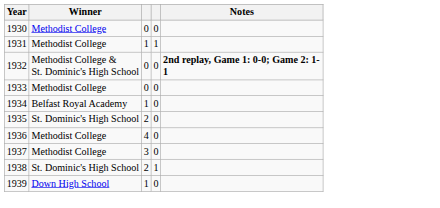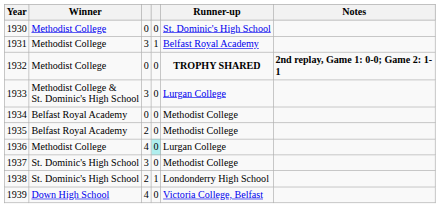 <table class="wikitable">
 <tr style="background:silver;">
 <th><strong>Year</strong></th>
 <th><strong>Winner</strong></th>
 <th></th>
 <th></th>
+<th><strong>Runner-up</strong></th>
 <th><strong>Notes</strong></th>
 </tr>
 <tr>
 <td align="center">1930</td>
 <td><a href='#'>Methodist College</a></td>
 <td align="center">0</td>
 <td align="center">0</td>
+<td><a href='#'>St. Dominic's High School</a></td>
 <td width="250"></td>
 </tr>
 <tr>
 <td align="center">1931</td>
 <td>Methodist College</td>
+<td align="center">3</td>
 <td align="center">1</td>
-<td align="center">1</td>
+<td><a href='#'>Belfast Royal Academy</a></td>
 <td></td>
 </tr>
 <tr>
 <td align="center">1932</td>
-<td>Methodist College &<br>St. Dominic's High School</td>
+<td>Methodist College</td>
 <td align="center">0</td>
 <td align="center">0</td>
+<td align="center"><strong>TROPHY SHARED</strong></td>
 <td><strong>2nd replay, Game 1: 0-0; Game 2: 1-1</strong></td>
 </tr>
 <tr>
 <td align="center">1933</td>
-<td>Methodist College</td>
+<td>Methodist College &<br>St. Dominic's High School</td>
+<td align="center">3</td>
 <td align="center">0</td>
-<td align="center">0</td>
+<td><a href='#'>Lurgan College</a></td>
 <td></td>
 </tr>
 <tr>
 <td align="center">1934</td>
 <td>Belfast Royal Academy</td>
-<td align="center">1</td>
 <td align="center">0</td>
+<td align="center">0</td>
+<td>Methodist College</td>
 <td></td>
 </tr>
 <tr>
 <td align="center">1935</td>
-<td>St. Dominic's High School</td>
+<td>Belfast Royal Academy</td>
 <td align="center">2</td>
 <td align="center">0</td>
+<td>Methodist College</td>
 <td></td>
 </tr>
 <tr>
 <td align="center">1936</td>
 <td>Methodist College</td>
 <td align="center">4</td>
-<td align="center">0</td>
+<td align="center" style="background: paleturquoise;">0</td>
+<td>Lurgan College</td>
 <td></td>
 </tr>
 <tr>
 <td align="center">1937</td>
-<td>Methodist College</td>
+<td>St. Dominic's High School</td>
 <td align="center">3</td>
 <td align="center">0</td>
+<td>Methodist College</td>
 <td></td>
 </tr>
 <tr>
 <td align="center">1938</td>
 <td>St. Dominic's High School</td>
 <td align="center">2</td>
 <td align="center">1</td>
+<td>Londonderry High School</td>
 <td></td>
 </tr>
 <tr>
 <td align="center">1939</td>
 <td><a href='#'>Down High School</a></td>
-<td align="center">1</td>
+<td align="center">4</td>
 <td align="center">0</td>
+<td><a href='#'>Victoria College, Belfast</a></td>
 <td></td>
 </tr>
 </table>
